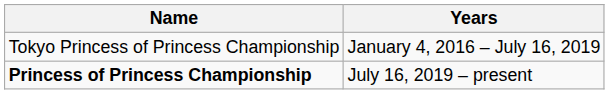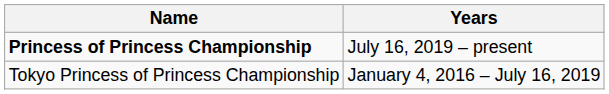 <table class="wikitable">
 <tr>
 <th>Name</th>
 <th>Years</th>
 </tr>
 <tr>
+<td><strong>Princess of Princess Championship</strong></td>
+<td>July 16, 2019 – present</td>
+</tr>
+<tr>
 <td>Tokyo Princess of Princess Championship</td>
 <td>January 4, 2016 – July 16, 2019</td>
 </tr>
-<tr>
-<td><strong>Princess of Princess Championship</strong></td>
-<td>July 16, 2019 – present</td>
-</tr>
 </table>
